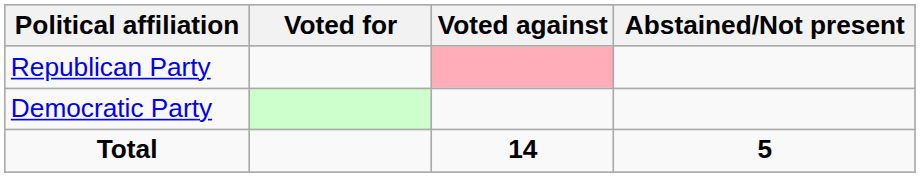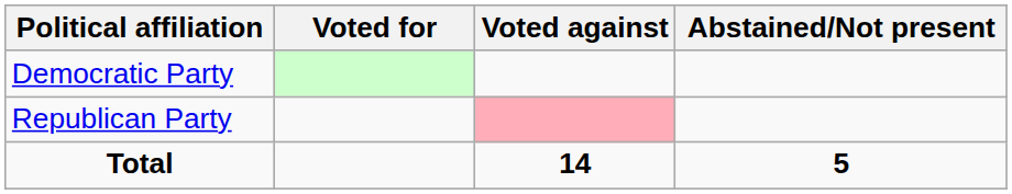 <table class="wikitable">
 <tr>
 <th>Political affiliation</th>
 <th style="width:20%;">Voted for</th>
 <th style="width:20%;">Voted against</th>
 <th>Abstained/Not present</th>
 </tr>
 <tr>
+<td> <a href='#'>Democratic Party</a></td>
+<td style="background-color:#CCFFCC;"></td>
+<td></td>
+<td></td>
+</tr>
+<tr>
 <td> <a href='#'>Republican Party</a></td>
 <td></td>
 <td style="background-color:#FFAEB9;"></td>
-<td></td>
-</tr>
-<tr>
-<td> <a href='#'>Democratic Party</a></td>
-<td style="background-color:#CCFFCC;"></td>
-<td></td>
 <td></td>
 </tr>
 <tr>
 <td style="text-align:center;"><strong>Total </strong></td>
 <td></td>
 <td style="text-align:center;"><strong>14</strong></td>
 <td style="text-align:center;"><strong>5</strong></td>
 </tr>
 </table>
